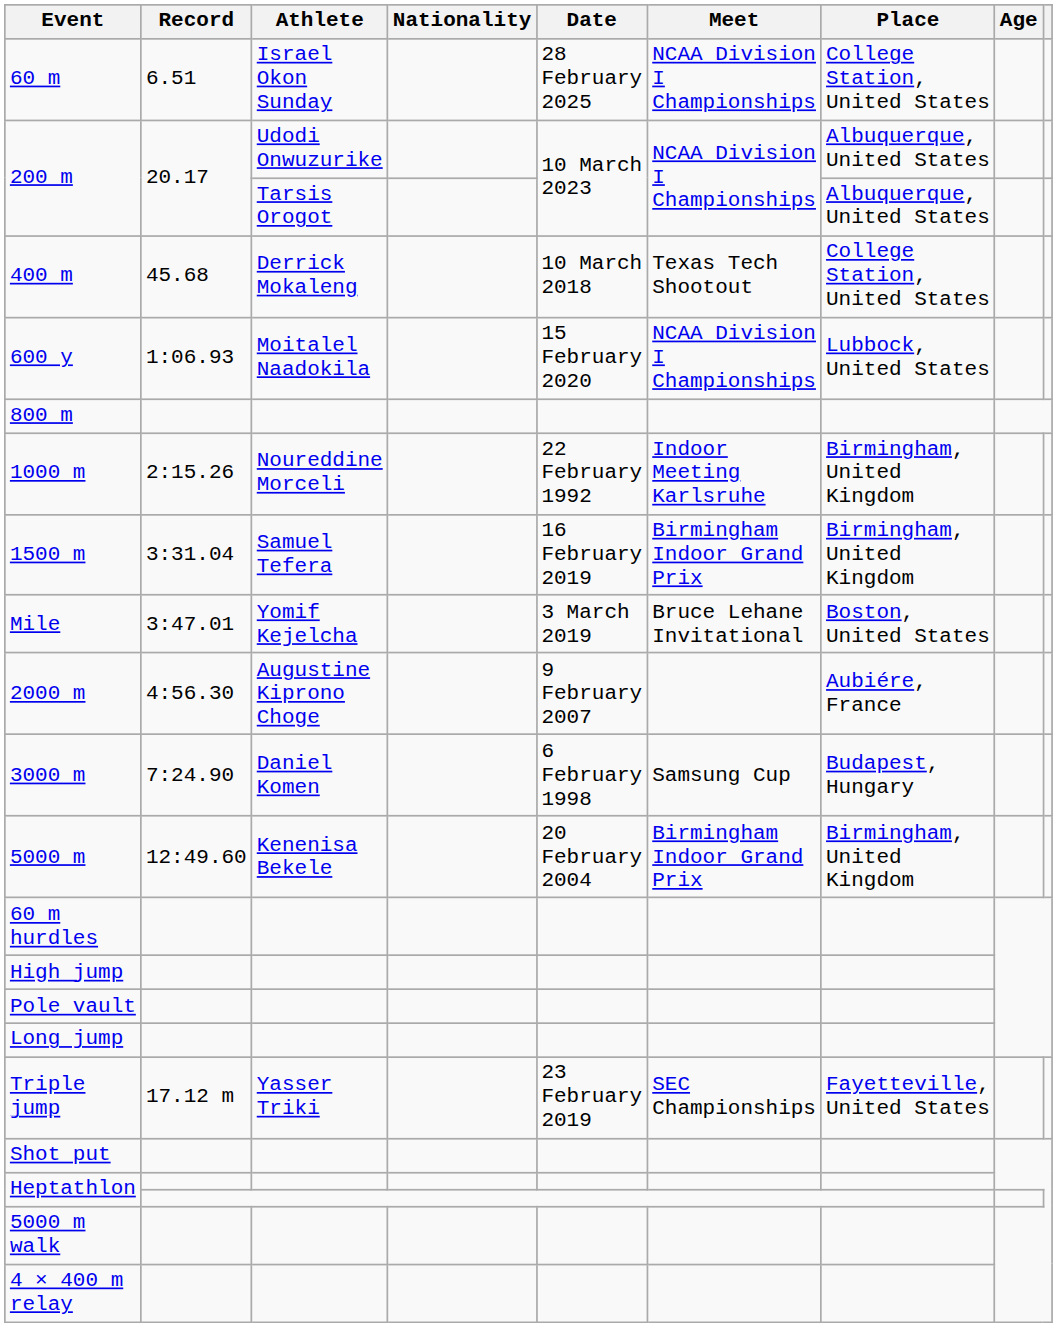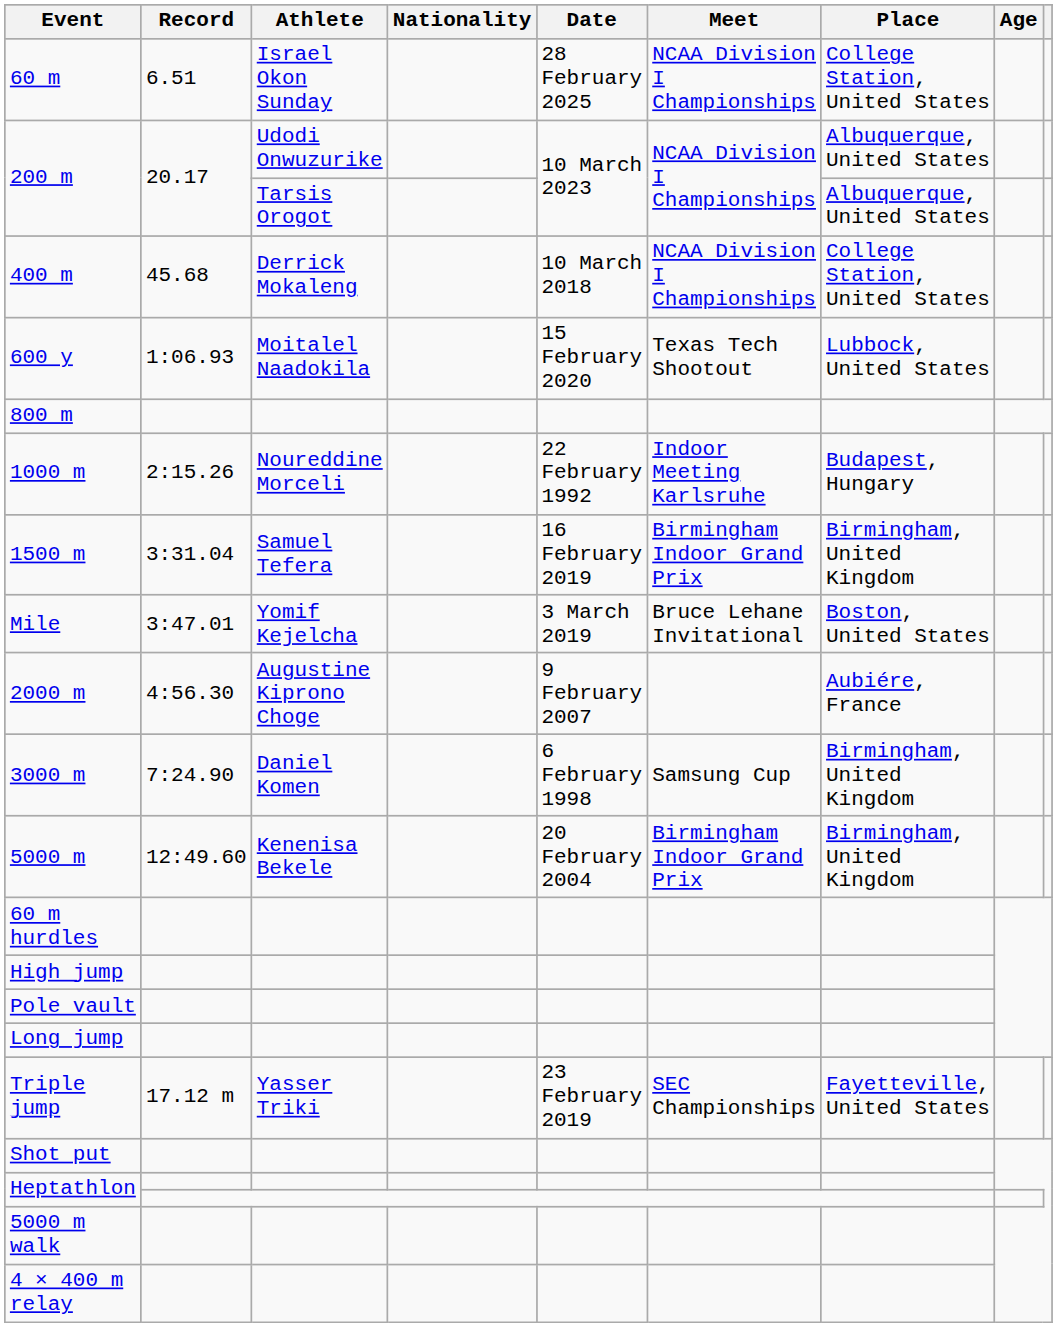 <table class="wikitable" style="font-size:95%; width: 95%;">
 <tr>
 <th>Event</th>
 <th>Record</th>
 <th>Athlete</th>
 <th>Nationality</th>
 <th>Date</th>
 <th>Meet</th>
 <th>Place</th>
 <th>Age</th>
 <th></th>
 </tr>
 <tr>
 <td><a href='#'>60 m</a></td>
 <td>6.51</td>
 <td><a href='#'>Israel Okon Sunday</a></td>
 <td></td>
 <td>28 February 2025</td>
 <td><a href='#'>NCAA Division I Championships</a></td>
 <td><a href='#'>College Station</a>, United States</td>
 <td></td>
 <td></td>
 </tr>
 <tr>
 <td rowspan=2><a href='#'>200 m</a></td>
 <td rowspan=2>20.17 </td>
 <td><a href='#'>Udodi Onwuzurike</a></td>
 <td></td>
 <td rowspan=2>10 March 2023</td>
 <td rowspan=2><a href='#'>NCAA Division I Championships</a></td>
 <td><a href='#'>Albuquerque</a>, United States</td>
 <td></td>
 <td></td>
 </tr>
 <tr>
 <td><a href='#'>Tarsis Orogot</a></td>
 <td></td>
 <td><a href='#'>Albuquerque</a>, United States</td>
 <td></td>
 <td></td>
 </tr>
 <tr>
 <td><a href='#'>400 m</a></td>
 <td>45.68</td>
 <td><a href='#'>Derrick Mokaleng</a></td>
 <td></td>
 <td>10 March 2018</td>
-<td>Texas Tech Shootout</td>
+<td><a href='#'>NCAA Division I Championships</a></td>
 <td><a href='#'>College Station</a>, United States</td>
 <td></td>
 <td></td>
 </tr>
 <tr>
 <td><a href='#'>600 y</a></td>
 <td>1:06.93</td>
 <td><a href='#'>Moitalel Naadokila</a></td>
 <td></td>
 <td>15 February 2020</td>
-<td><a href='#'>NCAA Division I Championships</a></td>
+<td>Texas Tech Shootout</td>
 <td><a href='#'>Lubbock</a>, United States</td>
 <td></td>
 <td></td>
 </tr>
 <tr>
 <td><a href='#'>800 m</a></td>
 <td></td>
 <td></td>
 <td></td>
 <td></td>
 <td></td>
 <td></td>
 </tr>
 <tr>
 <td><a href='#'>1000 m</a></td>
 <td>2:15.26</td>
 <td><a href='#'>Noureddine Morceli</a></td>
 <td></td>
 <td>22 February 1992</td>
 <td><a href='#'>Indoor Meeting Karlsruhe</a></td>
-<td><a href='#'>Birmingham</a>, United Kingdom</td>
+<td><a href='#'>Budapest</a>, Hungary</td>
 <td></td>
 <td></td>
 </tr>
 <tr>
 <td><a href='#'>1500 m</a></td>
 <td>3:31.04</td>
 <td><a href='#'>Samuel Tefera</a></td>
 <td></td>
 <td>16 February 2019</td>
 <td><a href='#'>Birmingham Indoor Grand Prix</a></td>
 <td><a href='#'>Birmingham</a>, United Kingdom</td>
 <td></td>
 <td></td>
 </tr>
 <tr>
 <td><a href='#'>Mile</a></td>
 <td>3:47.01</td>
 <td><a href='#'>Yomif Kejelcha</a></td>
 <td></td>
 <td>3 March 2019</td>
 <td>Bruce Lehane Invitational</td>
 <td><a href='#'>Boston</a>, United States</td>
 <td></td>
 <td></td>
 </tr>
 <tr>
 <td><a href='#'>2000 m</a></td>
 <td>4:56.30</td>
 <td><a href='#'>Augustine Kiprono Choge</a></td>
 <td></td>
 <td>9 February 2007</td>
 <td></td>
 <td><a href='#'>Aubiére</a>, France</td>
 <td></td>
 <td></td>
 </tr>
 <tr>
 <td><a href='#'>3000 m</a></td>
 <td>7:24.90</td>
 <td><a href='#'>Daniel Komen</a></td>
 <td></td>
 <td>6 February 1998</td>
 <td>Samsung Cup</td>
-<td><a href='#'>Budapest</a>, Hungary</td>
+<td><a href='#'>Birmingham</a>, United Kingdom</td>
 <td></td>
 <td></td>
 </tr>
 <tr>
 <td><a href='#'>5000 m</a></td>
 <td>12:49.60</td>
 <td><a href='#'>Kenenisa Bekele</a></td>
 <td></td>
 <td>20 February 2004</td>
 <td><a href='#'>Birmingham Indoor Grand Prix</a></td>
 <td><a href='#'>Birmingham</a>, United Kingdom</td>
 <td></td>
 <td></td>
 </tr>
 <tr>
 <td><a href='#'>60 m hurdles</a></td>
 <td></td>
 <td></td>
 <td></td>
 <td></td>
 <td></td>
 <td></td>
 </tr>
 <tr>
 <td><a href='#'>High jump</a></td>
 <td></td>
 <td></td>
 <td></td>
 <td></td>
 <td></td>
 <td></td>
 </tr>
 <tr>
 <td><a href='#'>Pole vault</a></td>
 <td></td>
 <td></td>
 <td></td>
 <td></td>
 <td></td>
 <td></td>
 </tr>
 <tr>
 <td><a href='#'>Long jump</a></td>
 <td></td>
 <td></td>
 <td></td>
 <td></td>
 <td></td>
 <td></td>
 </tr>
 <tr>
 <td><a href='#'>Triple jump</a></td>
 <td>17.12 m</td>
 <td><a href='#'>Yasser Triki</a></td>
 <td></td>
 <td>23 February 2019</td>
 <td><a href='#'>SEC</a> Championships</td>
 <td><a href='#'>Fayetteville</a>, United States</td>
 <td></td>
 <td></td>
 </tr>
 <tr>
 <td><a href='#'>Shot put</a></td>
 <td></td>
 <td></td>
 <td></td>
 <td></td>
 <td></td>
 <td></td>
 </tr>
 <tr>
 <td rowspan=2><a href='#'>Heptathlon</a></td>
 <td></td>
 <td></td>
 <td></td>
 <td></td>
 <td></td>
 <td></td>
 </tr>
 <tr>
 <td colspan=6></td>
 <td></td>
 </tr>
 <tr>
 <td><a href='#'>5000 m walk</a></td>
 <td></td>
 <td></td>
 <td></td>
 <td></td>
 <td></td>
 <td></td>
 </tr>
 <tr>
 <td><a href='#'>4 × 400 m relay</a></td>
 <td></td>
 <td></td>
 <td></td>
 <td></td>
 <td></td>
 <td></td>
 </tr>
 </table>
